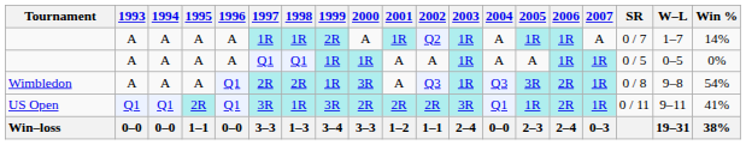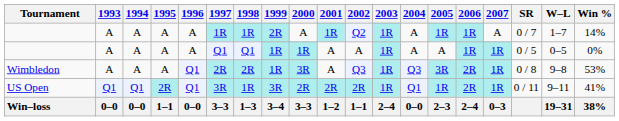 <table class=wikitable style=text-align:center;font-size:90%>
 <tr>
 <th width=110>Tournament</th>
 <th><a href='#'>1993</a></th>
 <th><a href='#'>1994</a></th>
 <th><a href='#'>1995</a></th>
 <th><a href='#'>1996</a></th>
 <th><a href='#'>1997</a></th>
 <th><a href='#'>1998</a></th>
 <th><a href='#'>1999</a></th>
 <th><a href='#'>2000</a></th>
 <th><a href='#'>2001</a></th>
 <th><a href='#'>2002</a></th>
 <th><a href='#'>2003</a></th>
 <th><a href='#'>2004</a></th>
 <th><a href='#'>2005</a></th>
 <th><a href='#'>2006</a></th>
 <th><a href='#'>2007</a></th>
 <th>SR</th>
 <th>W–L</th>
 <th>Win %</th>
 </tr>
 <tr>
 <td align=left></td>
 <td>A</td>
 <td>A</td>
 <td>A</td>
 <td>A</td>
 <td style="background:#afeeee;"><a href='#'>1R</a></td>
 <td style="background:#afeeee;"><a href='#'>1R</a></td>
 <td style="background:#afeeee;"><a href='#'>2R</a></td>
 <td>A</td>
 <td style="background:#afeeee;"><a href='#'>1R</a></td>
 <td style="background:#ecf2ff;"><a href='#'>Q2</a></td>
 <td style="background:#afeeee;"><a href='#'>1R</a></td>
 <td>A</td>
 <td style="background:#afeeee;"><a href='#'>1R</a></td>
 <td style="background:#afeeee;"><a href='#'>1R</a></td>
 <td>A</td>
 <td>0 / 7</td>
 <td>1–7</td>
 <td>14%</td>
 </tr>
 <tr>
 <td align=left></td>
 <td>A</td>
 <td>A</td>
 <td>A</td>
 <td>A</td>
 <td style="background:#ecf2ff;"><a href='#'>Q1</a></td>
 <td style="background:#ecf2ff;"><a href='#'>Q1</a></td>
 <td style="background:#afeeee;"><a href='#'>1R</a></td>
 <td style="background:#afeeee;"><a href='#'>1R</a></td>
 <td>A</td>
 <td>A</td>
 <td style="background:#afeeee;"><a href='#'>1R</a></td>
 <td>A</td>
 <td>A</td>
 <td style="background:#afeeee;"><a href='#'>1R</a></td>
 <td style="background:#afeeee;"><a href='#'>1R</a></td>
 <td>0 / 5</td>
 <td>0–5</td>
 <td>0%</td>
 </tr>
 <tr>
 <td align=left><a href='#'>Wimbledon</a></td>
 <td>A</td>
 <td>A</td>
 <td>A</td>
 <td style="background:#ecf2ff;"><a href='#'>Q1</a></td>
 <td style="background:#afeeee;"><a href='#'>2R</a></td>
 <td style="background:#afeeee;"><a href='#'>2R</a></td>
 <td style="background:#afeeee;"><a href='#'>1R</a></td>
 <td style="background:#afeeee;"><a href='#'>3R</a></td>
 <td>A</td>
 <td style="background:#ecf2ff;"><a href='#'>Q3</a></td>
 <td style="background:#afeeee;"><a href='#'>1R</a></td>
 <td style="background:#ecf2ff;"><a href='#'>Q3</a></td>
 <td style="background:#afeeee;"><a href='#'>3R</a></td>
 <td style="background:#afeeee;"><a href='#'>2R</a></td>
 <td style="background:#afeeee;"><a href='#'>1R</a></td>
 <td>0 / 8</td>
 <td>9–8</td>
-<td>54%</td>
+<td>53%</td>
 </tr>
 <tr>
 <td align=left><a href='#'>US Open</a></td>
 <td style="background:#ecf2ff;"><a href='#'>Q1</a></td>
 <td style="background:#ecf2ff;"><a href='#'>Q1</a></td>
 <td style="background:#afeeee;"><a href='#'>2R</a></td>
 <td style="background:#ecf2ff;"><a href='#'>Q1</a></td>
 <td style="background:#afeeee;"><a href='#'>3R</a></td>
 <td style="background:#afeeee;"><a href='#'>1R</a></td>
 <td style="background:#afeeee;"><a href='#'>3R</a></td>
 <td style="background:#afeeee;"><a href='#'>2R</a></td>
 <td style="background:#afeeee;"><a href='#'>2R</a></td>
 <td style="background:#afeeee;"><a href='#'>2R</a></td>
-<td style="background:#afeeee;"><a href='#'>3R</a></td>
+<td style="background:#afeeee;"><a href='#'>1R</a></td>
 <td style="background:#ecf2ff;"><a href='#'>Q1</a></td>
 <td style="background:#afeeee;"><a href='#'>1R</a></td>
 <td style="background:#afeeee;"><a href='#'>2R</a></td>
 <td style="background:#afeeee;"><a href='#'>1R</a></td>
 <td>0 / 11</td>
 <td>9–11</td>
 <td>41%</td>
 </tr>
 <tr>
 <th style=text-align:left>Win–loss</th>
 <th>0–0</th>
 <th>0–0</th>
 <th>1–1</th>
 <th>0–0</th>
 <th>3–3</th>
 <th>1–3</th>
 <th>3–4</th>
 <th>3–3</th>
 <th>1–2</th>
 <th>1–1</th>
 <th>2–4</th>
 <th>0–0</th>
 <th>2–3</th>
 <th>2–4</th>
 <th>0–3</th>
 <th></th>
 <th>19–31</th>
 <th>38%</th>
 </tr>
 </table>
